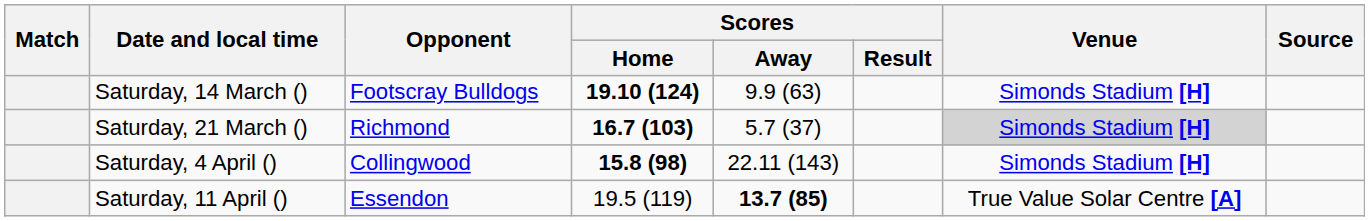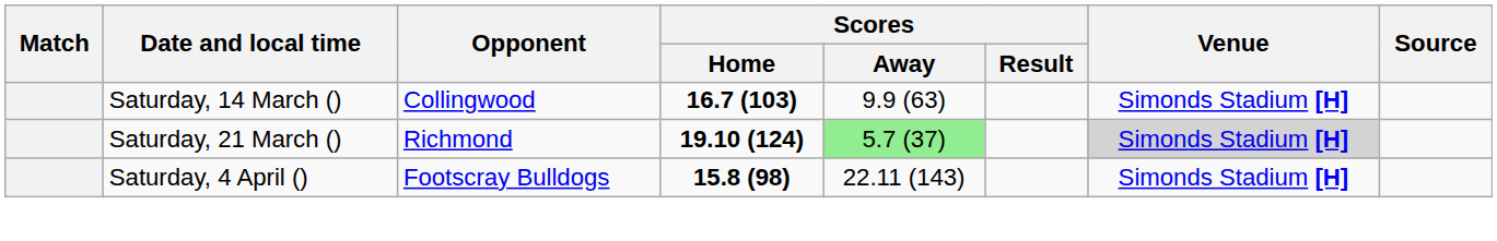 <table class="wikitable plainrowheaders" style="font-size:90%; width:100%; text-align:center;">
 <tr>
 <th scope="col" rowspan=2>Match</th>
 <th scope="col" rowspan=2>Date and local time</th>
 <th scope="col" rowspan=2>Opponent</th>
 <th scope="col" colspan=3>Scores</th>
 <th scope="col" rowspan=2>Venue</th>
 <th scope="col" rowspan=2>Source</th>
 </tr>
 <tr>
 <th scope="col">Home</th>
 <th scope="col">Away</th>
 <th scope="col">Result</th>
 </tr>
 <tr>
 <th scope="row"></th>
 <td align=left>Saturday, 14 March ()</td>
-<td align=left><a href='#'>Footscray Bulldogs</a></td>
-<td><strong>19.10 (124)</strong></td>
+<td align=left><a href='#'>Collingwood</a></td>
+<td><strong>16.7 (103)</strong></td>
 <td>9.9 (63)</td>
 <td></td>
 <td><a href='#'>Simonds Stadium</a> <a href='#'><strong>[H]</strong></a></td>
 <td></td>
 </tr>
 <tr>
 <th scope="row"></th>
 <td align=left>Saturday, 21 March ()</td>
 <td align=left><a href='#'>Richmond</a></td>
-<td><strong>16.7 (103)</strong></td>
-<td>5.7 (37)</td>
+<td><strong>19.10 (124)</strong></td>
+<td style="background: lightgreen;">5.7 (37)</td>
 <td></td>
 <td style="background: lightgrey;"><a href='#'>Simonds Stadium</a> <a href='#'><strong>[H]</strong></a></td>
 <td></td>
 </tr>
 <tr>
 <th scope="row"></th>
 <td align=left>Saturday, 4 April ()</td>
-<td align=left><a href='#'>Collingwood</a></td>
+<td align=left><a href='#'>Footscray Bulldogs</a></td>
 <td><strong>15.8 (98)</strong></td>
 <td>22.11 (143)</td>
 <td></td>
 <td><a href='#'>Simonds Stadium</a> <a href='#'><strong>[H]</strong></a></td>
 <td></td>
 </tr>
-<tr>
-<th scope="row"></th>
-<td align=left>Saturday, 11 April ()</td>
-<td align=left><a href='#'>Essendon</a></td>
-<td>19.5 (119)</td>
-<td><strong>13.7 (85)</strong></td>
-<td></td>
-<td>True Value Solar Centre <a href='#'><strong>[A]</strong></a></td>
-<td></td>
-</tr>
 </table>
